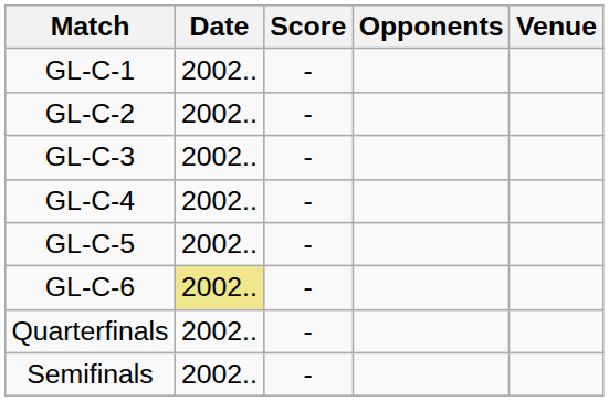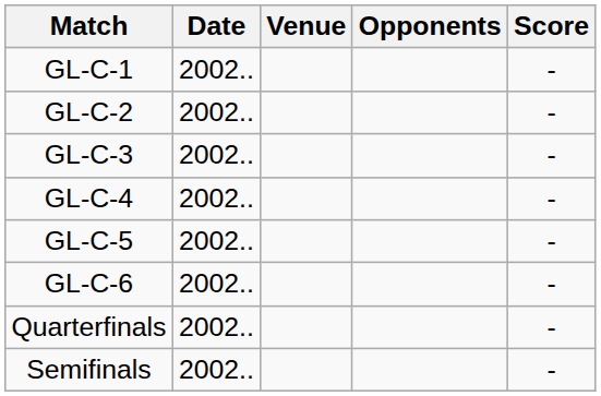 <table class="wikitable" style="text-align:center;">
 <tr>
 <th>Match</th>
 <th>Date</th>
+<th>Venue</th>
+<th>Opponents</th>
 <th>Score</th>
-<th>Opponents</th>
-<th>Venue</th>
 </tr>
 <tr>
 <td>GL-C-1</td>
 <td>2002..</td>
-<td>-</td>
 <td><a href='#'></a></td>
 <td><a href='#'></a></td>
+<td>-</td>
 </tr>
 <tr>
 <td>GL-C-2</td>
 <td>2002..</td>
-<td>-</td>
 <td><a href='#'></a></td>
 <td><a href='#'></a></td>
+<td>-</td>
 </tr>
 <tr>
 <td>GL-C-3</td>
 <td>2002..</td>
-<td>-</td>
 <td><a href='#'></a></td>
 <td><a href='#'></a></td>
+<td>-</td>
 </tr>
 <tr>
 <td>GL-C-4</td>
 <td>2002..</td>
-<td>-</td>
 <td><a href='#'></a></td>
 <td><a href='#'></a></td>
+<td>-</td>
 </tr>
 <tr>
 <td>GL-C-5</td>
 <td>2002..</td>
-<td>-</td>
 <td><a href='#'></a></td>
 <td><a href='#'></a></td>
+<td>-</td>
 </tr>
 <tr>
 <td>GL-C-6</td>
-<td style="background: khaki;">2002..</td>
-<td>-</td>
+<td>2002..</td>
 <td><a href='#'></a></td>
 <td><a href='#'></a></td>
+<td>-</td>
 </tr>
 <tr>
 <td>Quarterfinals</td>
 <td>2002..</td>
-<td>-</td>
 <td><a href='#'></a></td>
 <td><a href='#'></a></td>
+<td>-</td>
 </tr>
 <tr>
 <td>Semifinals</td>
 <td>2002..</td>
-<td>-</td>
 <td><a href='#'></a></td>
 <td><a href='#'></a></td>
+<td>-</td>
 </tr>
 </table>
